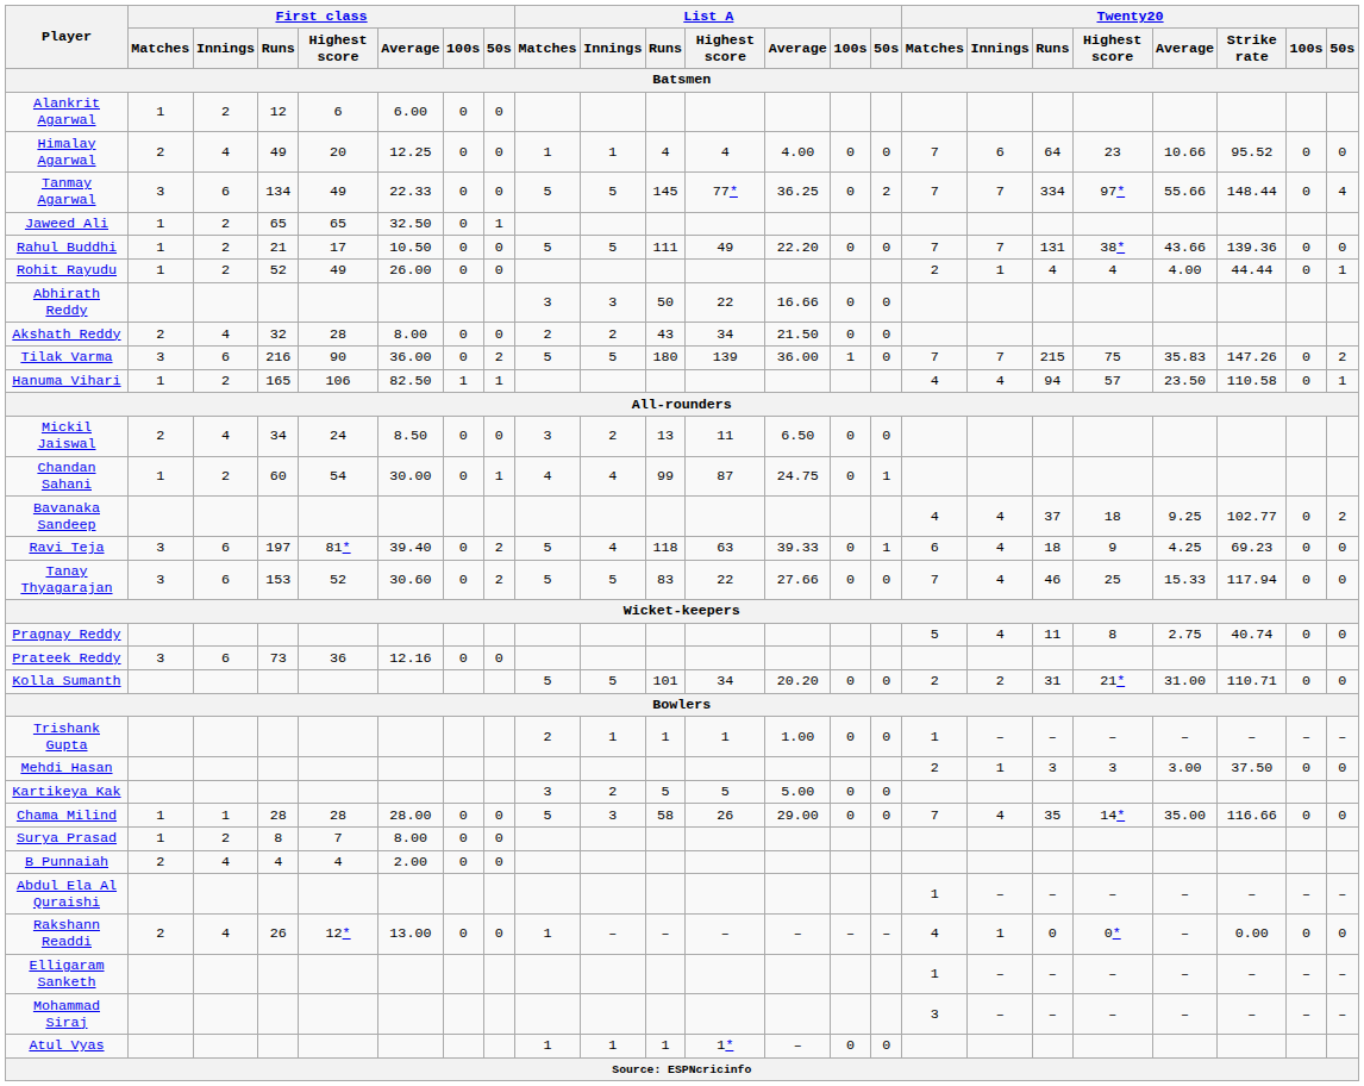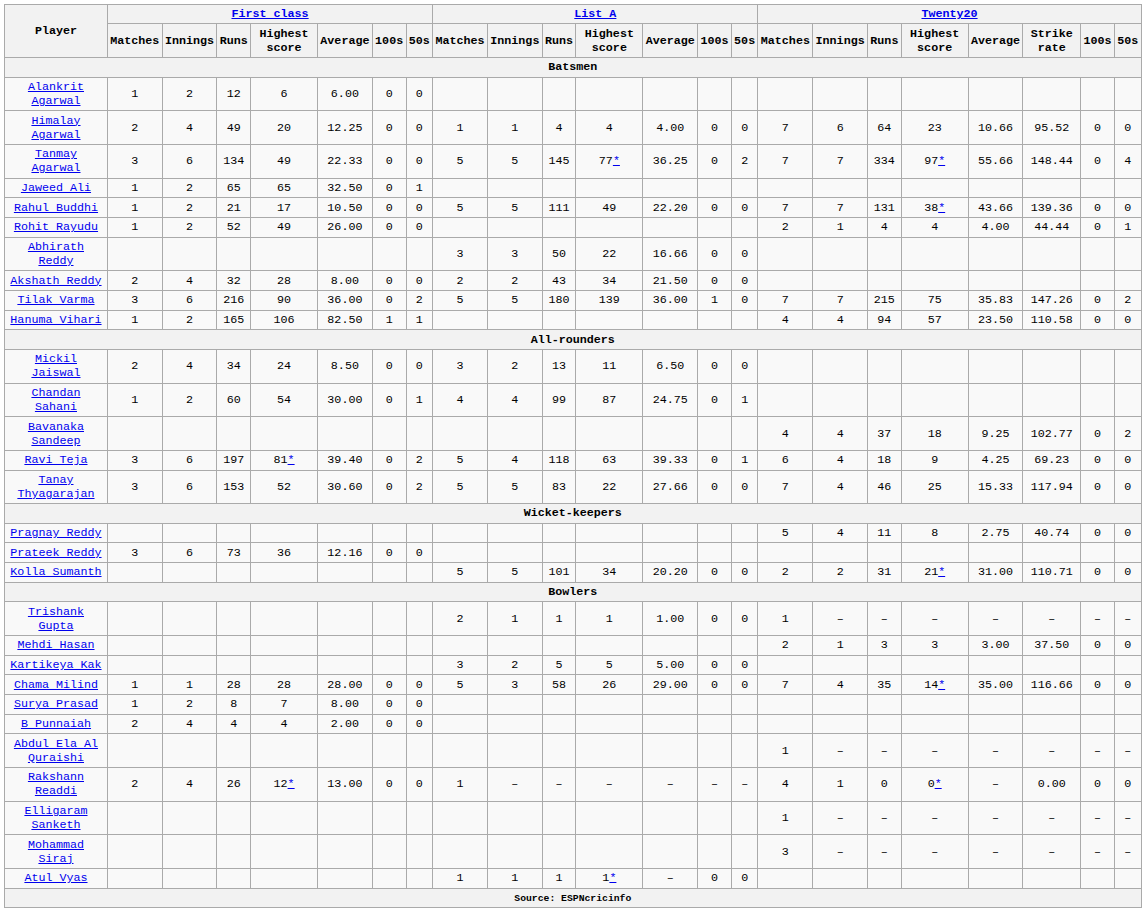 <table class="wikitable" style="font-size: 90%; text-align: center;width:90%;">
 <tr>
 <th rowspan=2>Player</th>
 <th colspan=7><a href='#'>First class</a></th>
 <th colspan=7><a href='#'>List A</a></th>
 <th colspan=8><a href='#'>Twenty20</a></th>
 </tr>
 <tr>
 <th>Matches</th>
 <th>Innings</th>
 <th>Runs</th>
 <th>Highest score</th>
 <th>Average</th>
 <th>100s</th>
 <th>50s</th>
 <th>Matches</th>
 <th>Innings</th>
 <th>Runs</th>
 <th>Highest score</th>
 <th>Average</th>
 <th>100s</th>
 <th>50s</th>
 <th>Matches</th>
 <th>Innings</th>
 <th>Runs</th>
 <th>Highest score</th>
 <th>Average</th>
 <th>Strike rate</th>
 <th>100s</th>
 <th>50s</th>
 </tr>
 <tr>
 <th colspan="23">Batsmen</th>
 </tr>
 <tr>
 <td><a href='#'>Alankrit Agarwal</a></td>
 <td> 1</td>
 <td>2</td>
 <td>12</td>
 <td>6</td>
 <td>6.00</td>
 <td>0</td>
 <td>0</td>
 <td></td>
 <td></td>
 <td></td>
 <td></td>
 <td></td>
 <td></td>
 <td></td>
 <td></td>
 <td></td>
 <td></td>
 <td></td>
 <td></td>
 <td></td>
 <td></td>
 <td></td>
 </tr>
 <tr>
 <td><a href='#'>Himalay Agarwal</a></td>
 <td> 2</td>
 <td>4</td>
 <td>49</td>
 <td>20</td>
 <td>12.25</td>
 <td>0</td>
 <td>0</td>
 <td> 1</td>
 <td>1</td>
 <td>4</td>
 <td>4</td>
 <td>4.00</td>
 <td>0</td>
 <td>0</td>
 <td> 7</td>
 <td>6</td>
 <td>64</td>
 <td>23</td>
 <td>10.66</td>
 <td>95.52</td>
 <td>0</td>
 <td>0</td>
 </tr>
 <tr>
 <td><a href='#'>Tanmay Agarwal</a></td>
 <td> 3</td>
 <td>6</td>
 <td>134</td>
 <td>49</td>
 <td>22.33</td>
 <td>0</td>
 <td>0</td>
 <td> 5</td>
 <td>5</td>
 <td>145</td>
 <td>77<a href='#'>*</a></td>
 <td>36.25</td>
 <td>0</td>
 <td>2</td>
 <td> 7</td>
 <td>7</td>
 <td>334</td>
 <td>97<a href='#'>*</a></td>
 <td>55.66</td>
 <td>148.44</td>
 <td>0</td>
 <td>4</td>
 </tr>
 <tr>
 <td><a href='#'>Jaweed Ali</a></td>
 <td> 1</td>
 <td>2</td>
 <td>65</td>
 <td>65</td>
 <td>32.50</td>
 <td>0</td>
 <td>1</td>
 <td></td>
 <td></td>
 <td></td>
 <td></td>
 <td></td>
 <td></td>
 <td></td>
 <td></td>
 <td></td>
 <td></td>
 <td></td>
 <td></td>
 <td></td>
 <td></td>
 <td></td>
 </tr>
 <tr>
 <td><a href='#'>Rahul Buddhi</a></td>
 <td> 1</td>
 <td>2</td>
 <td>21</td>
 <td>17</td>
 <td>10.50</td>
 <td>0</td>
 <td>0</td>
 <td> 5</td>
 <td>5</td>
 <td>111</td>
 <td>49</td>
 <td>22.20</td>
 <td>0</td>
 <td>0</td>
 <td> 7</td>
 <td>7</td>
 <td>131</td>
 <td>38<a href='#'>*</a></td>
 <td>43.66</td>
 <td>139.36</td>
 <td>0</td>
 <td>0</td>
 </tr>
 <tr>
 <td><a href='#'>Rohit Rayudu</a></td>
 <td> 1</td>
 <td>2</td>
 <td>52</td>
 <td>49</td>
 <td>26.00</td>
 <td>0</td>
 <td>0</td>
 <td></td>
 <td></td>
 <td></td>
 <td></td>
 <td></td>
 <td></td>
 <td></td>
 <td> 2</td>
 <td>1</td>
 <td>4</td>
 <td>4</td>
 <td>4.00</td>
 <td>44.44</td>
 <td>0</td>
 <td>1</td>
 </tr>
 <tr>
 <td><a href='#'>Abhirath Reddy</a></td>
 <td></td>
 <td></td>
 <td></td>
 <td></td>
 <td></td>
 <td></td>
 <td></td>
 <td> 3</td>
 <td>3</td>
 <td>50</td>
 <td>22</td>
 <td>16.66</td>
 <td>0</td>
 <td>0</td>
 <td></td>
 <td></td>
 <td></td>
 <td></td>
 <td></td>
 <td></td>
 <td></td>
 <td></td>
 </tr>
 <tr>
 <td><a href='#'>Akshath Reddy</a></td>
 <td> 2</td>
 <td>4</td>
 <td>32</td>
 <td>28</td>
 <td>8.00</td>
 <td>0</td>
 <td>0</td>
 <td> 2</td>
 <td>2</td>
 <td>43</td>
 <td>34</td>
 <td>21.50</td>
 <td>0</td>
 <td>0</td>
 <td></td>
 <td></td>
 <td></td>
 <td></td>
 <td></td>
 <td></td>
 <td></td>
 <td></td>
 </tr>
 <tr>
 <td><a href='#'>Tilak Varma</a></td>
 <td> 3</td>
 <td>6</td>
 <td>216</td>
 <td>90</td>
 <td>36.00</td>
 <td>0</td>
 <td>2</td>
 <td> 5</td>
 <td>5</td>
 <td>180</td>
 <td>139</td>
 <td>36.00</td>
 <td>1</td>
 <td>0</td>
 <td> 7</td>
 <td>7</td>
 <td>215</td>
 <td>75</td>
 <td>35.83</td>
 <td>147.26</td>
 <td>0</td>
 <td>2</td>
 </tr>
 <tr>
 <td><a href='#'>Hanuma Vihari</a></td>
 <td> 1</td>
 <td>2</td>
 <td>165</td>
 <td>106</td>
 <td>82.50</td>
 <td>1</td>
 <td>1</td>
 <td></td>
 <td></td>
 <td></td>
 <td></td>
 <td></td>
 <td></td>
 <td></td>
 <td> 4</td>
 <td>4</td>
 <td>94</td>
 <td>57</td>
 <td>23.50</td>
 <td>110.58</td>
 <td>0</td>
-<td>1</td>
+<td>0</td>
 </tr>
 <tr>
 <th colspan="23">All-rounders</th>
 </tr>
 <tr>
 <td><a href='#'>Mickil Jaiswal</a></td>
 <td> 2</td>
 <td>4</td>
 <td>34</td>
 <td>24</td>
 <td>8.50</td>
 <td>0</td>
 <td>0</td>
 <td> 3</td>
 <td>2</td>
 <td>13</td>
 <td>11</td>
 <td>6.50</td>
 <td>0</td>
 <td>0</td>
 <td></td>
 <td></td>
 <td></td>
 <td></td>
 <td></td>
 <td></td>
 <td></td>
 <td></td>
 </tr>
 <tr>
 <td><a href='#'>Chandan Sahani</a></td>
 <td> 1</td>
 <td>2</td>
 <td>60</td>
 <td>54</td>
 <td>30.00</td>
 <td>0</td>
 <td>1</td>
 <td> 4</td>
 <td>4</td>
 <td>99</td>
 <td>87</td>
 <td>24.75</td>
 <td>0</td>
 <td>1</td>
 <td></td>
 <td></td>
 <td></td>
 <td></td>
 <td></td>
 <td></td>
 <td></td>
 <td></td>
 </tr>
 <tr>
 <td><a href='#'>Bavanaka Sandeep</a></td>
 <td></td>
 <td></td>
 <td></td>
 <td></td>
 <td></td>
 <td></td>
 <td></td>
 <td></td>
 <td></td>
 <td></td>
 <td></td>
 <td></td>
 <td></td>
 <td></td>
 <td> 4</td>
 <td>4</td>
 <td>37</td>
 <td>18</td>
 <td>9.25</td>
 <td>102.77</td>
 <td>0</td>
 <td>2</td>
 </tr>
 <tr>
 <td><a href='#'>Ravi Teja</a></td>
 <td> 3</td>
 <td>6</td>
 <td>197</td>
 <td>81<a href='#'>*</a></td>
 <td>39.40</td>
 <td>0</td>
 <td>2</td>
 <td> 5</td>
 <td>4</td>
 <td>118</td>
 <td>63</td>
 <td>39.33</td>
 <td>0</td>
 <td>1</td>
 <td> 6</td>
 <td>4</td>
 <td>18</td>
 <td>9</td>
 <td>4.25</td>
 <td>69.23</td>
 <td>0</td>
 <td>0</td>
 </tr>
 <tr>
 <td><a href='#'>Tanay Thyagarajan</a></td>
 <td> 3</td>
 <td>6</td>
 <td>153</td>
 <td>52</td>
 <td>30.60</td>
 <td>0</td>
 <td>2</td>
 <td> 5</td>
 <td>5</td>
 <td>83</td>
 <td>22</td>
 <td>27.66</td>
 <td>0</td>
 <td>0</td>
 <td> 7</td>
 <td>4</td>
 <td>46</td>
 <td>25</td>
 <td>15.33</td>
 <td>117.94</td>
 <td>0</td>
 <td>0</td>
 </tr>
 <tr>
 <th colspan="23">Wicket-keepers</th>
 </tr>
 <tr>
 <td><a href='#'>Pragnay Reddy</a></td>
 <td></td>
 <td></td>
 <td></td>
 <td></td>
 <td></td>
 <td></td>
 <td></td>
 <td></td>
 <td></td>
 <td></td>
 <td></td>
 <td></td>
 <td></td>
 <td></td>
 <td> 5</td>
 <td>4</td>
 <td>11</td>
 <td>8</td>
 <td>2.75</td>
 <td>40.74</td>
 <td>0</td>
 <td>0</td>
 </tr>
 <tr>
 <td><a href='#'>Prateek Reddy</a></td>
 <td> 3</td>
 <td>6</td>
 <td>73</td>
 <td>36</td>
 <td>12.16</td>
 <td>0</td>
 <td>0</td>
 <td></td>
 <td></td>
 <td></td>
 <td></td>
 <td></td>
 <td></td>
 <td></td>
 <td></td>
 <td></td>
 <td></td>
 <td></td>
 <td></td>
 <td></td>
 <td></td>
 <td></td>
 </tr>
 <tr>
 <td><a href='#'>Kolla Sumanth</a></td>
 <td></td>
 <td></td>
 <td></td>
 <td></td>
 <td></td>
 <td></td>
 <td></td>
 <td> 5</td>
 <td>5</td>
 <td>101</td>
 <td>34</td>
 <td>20.20</td>
 <td>0</td>
 <td>0</td>
 <td> 2</td>
 <td>2</td>
 <td>31</td>
 <td>21<a href='#'>*</a></td>
 <td>31.00</td>
 <td>110.71</td>
 <td>0</td>
 <td>0</td>
 </tr>
 <tr>
 <th colspan="23">Bowlers</th>
 </tr>
 <tr>
 <td><a href='#'>Trishank Gupta</a></td>
 <td></td>
 <td></td>
 <td></td>
 <td></td>
 <td></td>
 <td></td>
 <td></td>
 <td> 2</td>
 <td>1</td>
 <td>1</td>
 <td>1</td>
 <td>1.00</td>
 <td>0</td>
 <td>0</td>
 <td> 1</td>
 <td>–</td>
 <td>–</td>
 <td>–</td>
 <td>–</td>
 <td>–</td>
 <td>–</td>
 <td>–</td>
 </tr>
 <tr>
 <td><a href='#'>Mehdi Hasan</a></td>
 <td></td>
 <td></td>
 <td></td>
 <td></td>
 <td></td>
 <td></td>
 <td></td>
 <td></td>
 <td></td>
 <td></td>
 <td></td>
 <td></td>
 <td></td>
 <td></td>
 <td> 2</td>
 <td>1</td>
 <td>3</td>
 <td>3</td>
 <td>3.00</td>
 <td>37.50</td>
 <td>0</td>
 <td>0</td>
 </tr>
 <tr>
 <td><a href='#'>Kartikeya Kak</a></td>
 <td></td>
 <td></td>
 <td></td>
 <td></td>
 <td></td>
 <td></td>
 <td></td>
 <td> 3</td>
 <td>2</td>
 <td>5</td>
 <td>5</td>
 <td>5.00</td>
 <td>0</td>
 <td>0</td>
 <td></td>
 <td></td>
 <td></td>
 <td></td>
 <td></td>
 <td></td>
 <td></td>
 <td></td>
 </tr>
 <tr>
 <td><a href='#'>Chama Milind</a></td>
 <td> 1</td>
 <td>1</td>
 <td>28</td>
 <td>28</td>
 <td>28.00</td>
 <td>0</td>
 <td>0</td>
 <td> 5</td>
 <td>3</td>
 <td>58</td>
 <td>26</td>
 <td>29.00</td>
 <td>0</td>
 <td>0</td>
 <td> 7</td>
 <td>4</td>
 <td>35</td>
 <td>14<a href='#'>*</a></td>
 <td>35.00</td>
 <td>116.66</td>
 <td>0</td>
 <td>0</td>
 </tr>
 <tr>
 <td><a href='#'>Surya Prasad</a></td>
 <td> 1</td>
 <td>2</td>
 <td>8</td>
 <td>7</td>
 <td>8.00</td>
 <td>0</td>
 <td>0</td>
 <td></td>
 <td></td>
 <td></td>
 <td></td>
 <td></td>
 <td></td>
 <td></td>
 <td></td>
 <td></td>
 <td></td>
 <td></td>
 <td></td>
 <td></td>
 <td></td>
 <td></td>
 </tr>
 <tr>
 <td><a href='#'>B Punnaiah</a></td>
 <td> 2</td>
 <td>4</td>
 <td>4</td>
 <td>4</td>
 <td>2.00</td>
 <td>0</td>
 <td>0</td>
 <td></td>
 <td></td>
 <td></td>
 <td></td>
 <td></td>
 <td></td>
 <td></td>
 <td></td>
 <td></td>
 <td></td>
 <td></td>
 <td></td>
 <td></td>
 <td></td>
 <td></td>
 </tr>
 <tr>
 <td><a href='#'>Abdul Ela Al Quraishi</a></td>
 <td></td>
 <td></td>
 <td></td>
 <td></td>
 <td></td>
 <td></td>
 <td></td>
 <td></td>
 <td></td>
 <td></td>
 <td></td>
 <td></td>
 <td></td>
 <td></td>
 <td> 1</td>
 <td>–</td>
 <td>–</td>
 <td>–</td>
 <td>–</td>
 <td>–</td>
 <td>–</td>
 <td>–</td>
 </tr>
 <tr>
 <td><a href='#'>Rakshann Readdi</a></td>
 <td> 2</td>
 <td>4</td>
 <td>26</td>
 <td>12<a href='#'>*</a></td>
 <td>13.00</td>
 <td>0</td>
 <td>0</td>
 <td> 1</td>
 <td>–</td>
 <td>–</td>
 <td>–</td>
 <td>–</td>
 <td>–</td>
 <td>–</td>
 <td> 4</td>
 <td>1</td>
 <td>0</td>
 <td>0<a href='#'>*</a></td>
 <td>–</td>
 <td>0.00</td>
 <td>0</td>
 <td>0</td>
 </tr>
 <tr>
 <td><a href='#'>Elligaram Sanketh</a></td>
 <td></td>
 <td></td>
 <td></td>
 <td></td>
 <td></td>
 <td></td>
 <td></td>
 <td></td>
 <td></td>
 <td></td>
 <td></td>
 <td></td>
 <td></td>
 <td></td>
 <td> 1</td>
 <td>–</td>
 <td>–</td>
 <td>–</td>
 <td>–</td>
 <td>–</td>
 <td>–</td>
 <td>–</td>
 </tr>
 <tr>
 <td><a href='#'>Mohammad Siraj</a></td>
 <td></td>
 <td></td>
 <td></td>
 <td></td>
 <td></td>
 <td></td>
 <td></td>
 <td></td>
 <td></td>
 <td></td>
 <td></td>
 <td></td>
 <td></td>
 <td></td>
 <td> 3</td>
 <td>–</td>
 <td>–</td>
 <td>–</td>
 <td>–</td>
 <td>–</td>
 <td>–</td>
 <td>–</td>
 </tr>
 <tr>
 <td><a href='#'>Atul Vyas</a></td>
 <td></td>
 <td></td>
 <td></td>
 <td></td>
 <td></td>
 <td></td>
 <td></td>
 <td> 1</td>
 <td>1</td>
 <td>1</td>
 <td>1<a href='#'>*</a></td>
 <td>–</td>
 <td>0</td>
 <td>0</td>
 <td></td>
 <td></td>
 <td></td>
 <td></td>
 <td></td>
 <td></td>
 <td></td>
 <td></td>
 </tr>
 <tr>
 <th colspan="23"><small>Source: ESPNcricinfo</small></th>
 </tr>
 </table>
